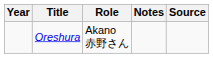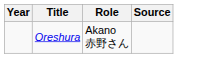 <table class="wikitable sortable plainrowheaders">
 <tr>
 <th>Year</th>
 <th>Title</th>
 <th>Role</th>
-<th class="unsortable">Notes</th>
 <th class="unsortable">Source</th>
 </tr>
 <tr>
 <td></td>
 <td><em><a href='#'>Oreshura</a></em></td>
 <td>Akano<br>赤野さん</td>
 <td></td>
-<td></td>
 </tr>
 </table>
